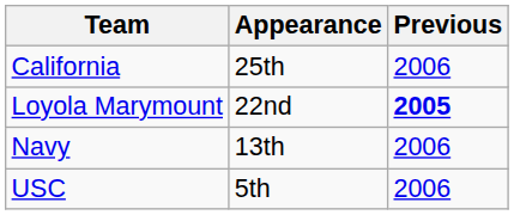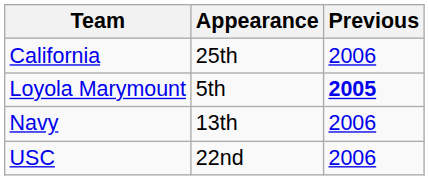 <table class="wikitable sortable">
 <tr>
 <th>Team</th>
 <th>Appearance</th>
 <th>Previous</th>
 </tr>
 <tr>
 <td><a href='#'>California</a></td>
 <td>25th</td>
 <td><a href='#'>2006</a></td>
 </tr>
 <tr>
 <td><a href='#'>Loyola Marymount</a></td>
-<td>22nd</td>
+<td>5th</td>
 <td><strong><a href='#'>2005</a></strong></td>
 </tr>
 <tr>
 <td><a href='#'>Navy</a></td>
 <td>13th</td>
 <td><a href='#'>2006</a></td>
 </tr>
 <tr>
 <td><a href='#'>USC</a></td>
-<td>5th</td>
+<td>22nd</td>
 <td><a href='#'>2006</a></td>
 </tr>
 </table>
